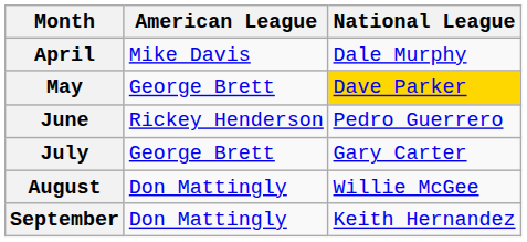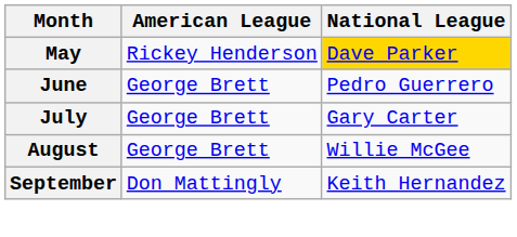 <table class="wikitable">
 <tr>
 <th>Month</th>
 <th>American League</th>
 <th>National League</th>
 </tr>
 <tr>
-<th>April</th>
-<td><a href='#'>Mike Davis</a></td>
-<td><a href='#'>Dale Murphy</a></td>
-</tr>
-<tr>
 <th>May</th>
-<td><a href='#'>George Brett</a></td>
+<td><a href='#'>Rickey Henderson</a></td>
 <td style="background: gold;"><a href='#'>Dave Parker</a></td>
 </tr>
 <tr>
 <th>June</th>
-<td><a href='#'>Rickey Henderson</a></td>
+<td><a href='#'>George Brett</a></td>
 <td><a href='#'>Pedro Guerrero</a></td>
 </tr>
 <tr>
 <th>July</th>
 <td><a href='#'>George Brett</a></td>
 <td><a href='#'>Gary Carter</a></td>
 </tr>
 <tr>
 <th>August</th>
-<td><a href='#'>Don Mattingly</a></td>
+<td><a href='#'>George Brett</a></td>
 <td><a href='#'>Willie McGee</a></td>
 </tr>
 <tr>
 <th>September</th>
 <td><a href='#'>Don Mattingly</a></td>
 <td><a href='#'>Keith Hernandez</a></td>
 </tr>
 </table>
